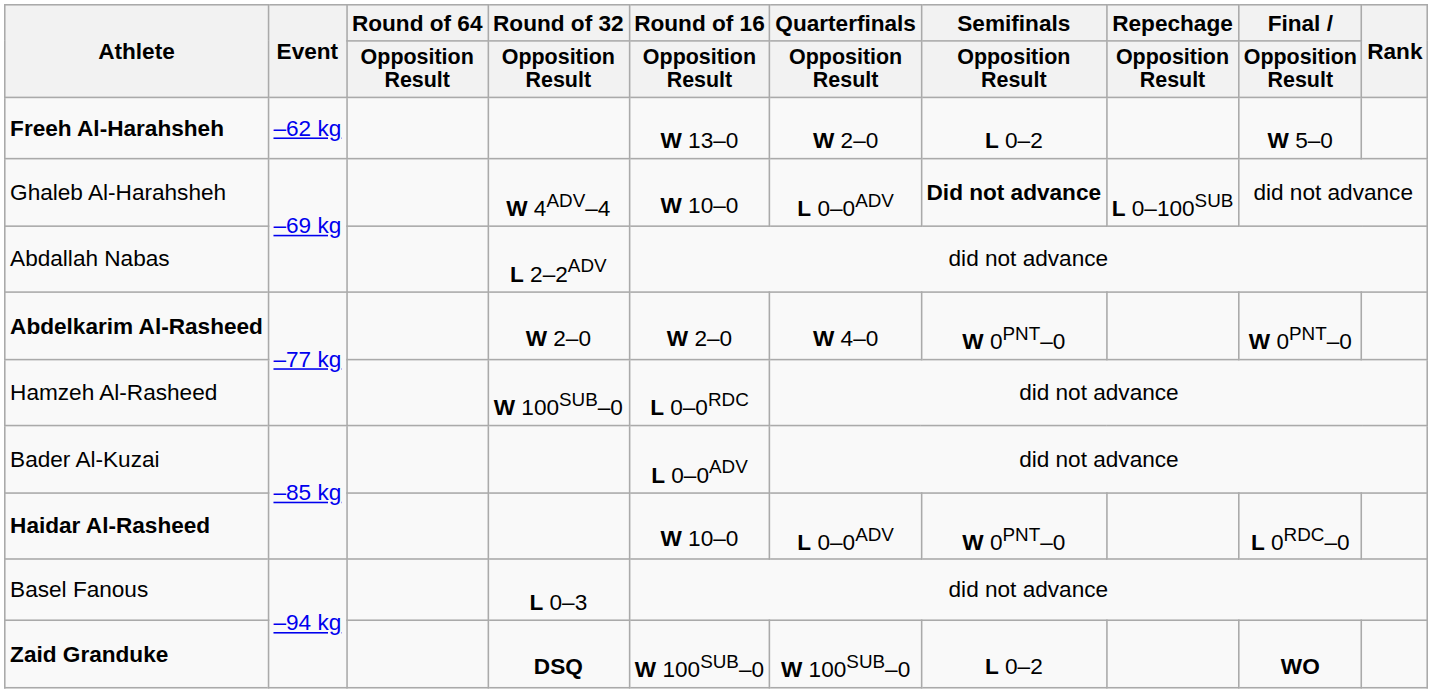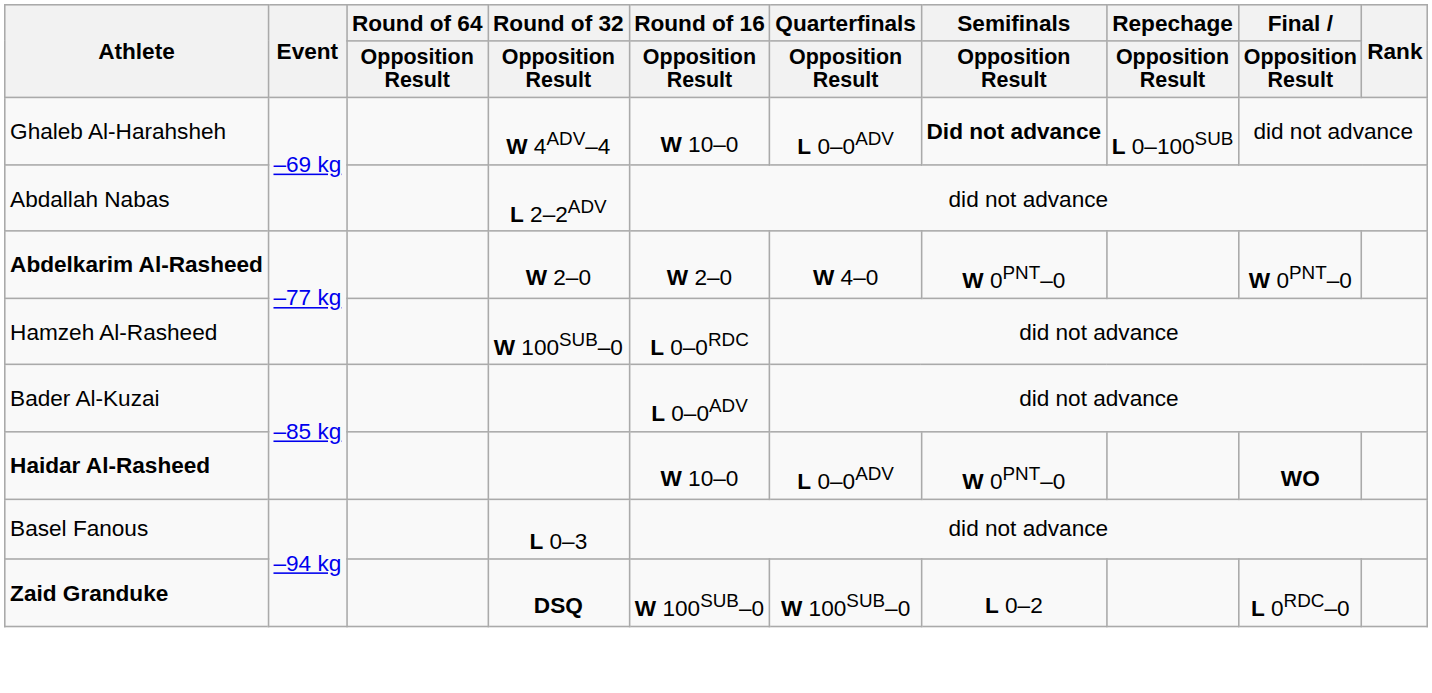 <table class=wikitable style=font-size:90%;text-align:center>
 <tr>
 <th rowspan="2">Athlete</th>
 <th rowspan="2">Event</th>
 <th>Round of 64</th>
 <th>Round of 32</th>
 <th>Round of 16</th>
 <th>Quarterfinals</th>
 <th>Semifinals</th>
 <th>Repechage</th>
 <th>Final / </th>
 <th rowspan=2>Rank</th>
 </tr>
 <tr style="font-size:95%">
 <th>Opposition<br>Result</th>
 <th>Opposition<br>Result</th>
 <th>Opposition<br>Result</th>
 <th>Opposition<br>Result</th>
 <th>Opposition<br>Result</th>
 <th>Opposition<br>Result</th>
 <th>Opposition<br>Result</th>
-</tr>
-<tr>
-<td align=left><strong>Freeh Al-Harahsheh</strong></td>
-<td align=left><a href='#'>–62 kg</a></td>
-<td></td>
-<td></td>
-<td><br><strong>W</strong> 13–0</td>
-<td><br><strong>W</strong> 2–0</td>
-<td><br><strong>L</strong> 0–2</td>
-<td></td>
-<td><br><strong>W</strong> 5–0</td>
-<td></td>
 </tr>
 <tr>
 <td align=left>Ghaleb Al-Harahsheh</td>
 <td align=left rowspan=2><a href='#'>–69 kg</a></td>
 <td></td>
 <td><br><strong>W</strong> 4<sup>ADV</sup>–4</td>
 <td><br><strong>W</strong> 10–0</td>
 <td><br><strong>L</strong> 0–0<sup>ADV</sup></td>
 <td><strong>Did not advance</strong></td>
 <td><br><strong>L</strong> 0–100<sup>SUB</sup></td>
 <td colspan=2>did not advance</td>
 </tr>
 <tr>
 <td align=left>Abdallah Nabas</td>
 <td></td>
 <td><br><strong>L</strong> 2–2<sup>ADV</sup></td>
 <td colspan=6>did not advance</td>
 </tr>
 <tr>
 <td align=left><strong>Abdelkarim Al-Rasheed</strong></td>
 <td align=left rowspan=2><a href='#'>–77 kg</a></td>
 <td></td>
 <td><br><strong>W</strong> 2–0</td>
 <td><br><strong>W</strong> 2–0</td>
 <td><br><strong>W</strong> 4–0</td>
 <td><br><strong>W</strong> 0<sup>PNT</sup>–0</td>
 <td></td>
 <td><br><strong>W</strong> 0<sup>PNT</sup>–0</td>
 <td></td>
 </tr>
 <tr>
 <td align=left>Hamzeh Al-Rasheed</td>
 <td></td>
 <td><br><strong>W</strong> 100<sup>SUB</sup>–0</td>
 <td><br><strong>L</strong> 0–0<sup>RDC</sup></td>
 <td colspan=5>did not advance</td>
 </tr>
 <tr>
 <td align=left>Bader Al-Kuzai</td>
 <td align=left rowspan=2><a href='#'>–85 kg</a></td>
 <td></td>
 <td></td>
 <td><br><strong>L</strong> 0–0<sup>ADV</sup></td>
 <td colspan=5>did not advance</td>
 </tr>
 <tr>
 <td align=left><strong>Haidar Al-Rasheed</strong></td>
 <td></td>
 <td></td>
 <td><br><strong>W</strong> 10–0</td>
 <td><br><strong>L</strong> 0–0<sup>ADV</sup></td>
 <td><br><strong>W</strong> 0<sup>PNT</sup>–0</td>
 <td></td>
-<td><br><strong>L</strong> 0<sup>RDC</sup>–0</td>
+<td><br><strong>WO</strong></td>
 <td></td>
 </tr>
 <tr>
 <td align=left>Basel Fanous</td>
 <td align=left rowspan=2><a href='#'>–94 kg</a></td>
 <td></td>
 <td><br><strong>L</strong> 0–3</td>
 <td colspan=6>did not advance</td>
 </tr>
 <tr>
 <td align=left><strong>Zaid Granduke</strong></td>
 <td></td>
 <td><br><strong>DSQ</strong></td>
 <td><br><strong>W</strong> 100<sup>SUB</sup>–0</td>
 <td><br><strong>W</strong> 100<sup>SUB</sup>–0</td>
 <td><br><strong>L</strong> 0–2</td>
 <td></td>
-<td><br><strong>WO</strong></td>
+<td><br><strong>L</strong> 0<sup>RDC</sup>–0</td>
 <td></td>
 </tr>
 </table>
